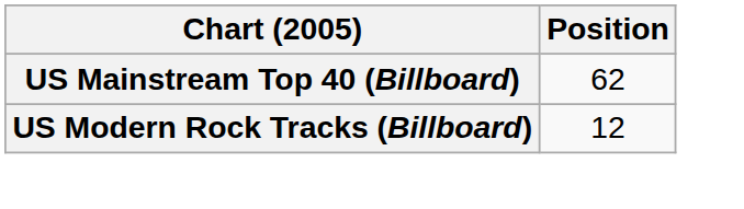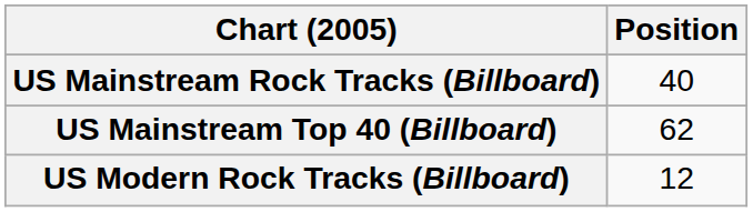 <table class="wikitable sortable plainrowheaders" style="text-align:center">
 <tr>
 <th>Chart (2005)</th>
 <th>Position</th>
+</tr>
+<tr>
+<th scope="row">US Mainstream Rock Tracks (<em>Billboard</em>)</th>
+<td>40</td>
 </tr>
 <tr>
 <th scope="row">US Mainstream Top 40 (<em>Billboard</em>)</th>
 <td>62</td>
 </tr>
 <tr>
 <th scope="row">US Modern Rock Tracks (<em>Billboard</em>)</th>
 <td>12</td>
 </tr>
 </table>
